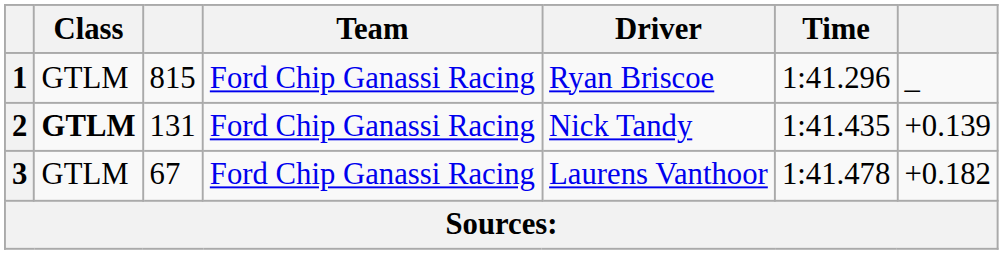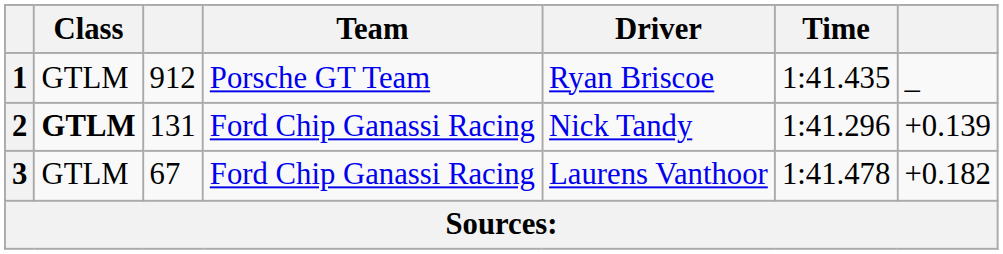 <table class="wikitable">
 <tr>
 <th scope="col"></th>
 <th scope="col">Class</th>
 <th scope="col"></th>
 <th scope="col">Team</th>
 <th scope="col">Driver</th>
 <th scope="col">Time</th>
 <th scope="col"></th>
 </tr>
 <tr>
 <th scope="row">1</th>
 <td>GTLM</td>
-<td>815</td>
-<td><a href='#'>Ford Chip Ganassi Racing</a></td>
+<td>912</td>
+<td><a href='#'>Porsche GT Team</a></td>
 <td><a href='#'>Ryan Briscoe</a></td>
-<td>1:41.296</td>
+<td>1:41.435</td>
 <td>_</td>
 </tr>
 <tr>
 <th scope="row">2</th>
 <td><strong>GTLM</strong></td>
 <td>131</td>
 <td><a href='#'>Ford Chip Ganassi Racing</a></td>
 <td><a href='#'>Nick Tandy</a></td>
-<td>1:41.435</td>
+<td>1:41.296</td>
 <td>+0.139</td>
 </tr>
 <tr>
 <th scope="row">3</th>
 <td>GTLM</td>
 <td>67</td>
 <td><a href='#'>Ford Chip Ganassi Racing</a></td>
 <td><a href='#'>Laurens Vanthoor</a></td>
 <td>1:41.478</td>
 <td>+0.182</td>
 </tr>
 <tr>
 <th colspan="7">Sources:</th>
 </tr>
 </table>
